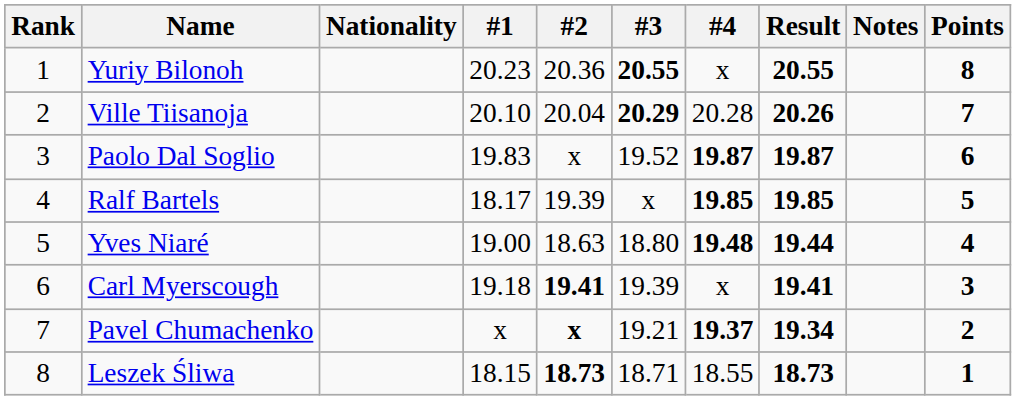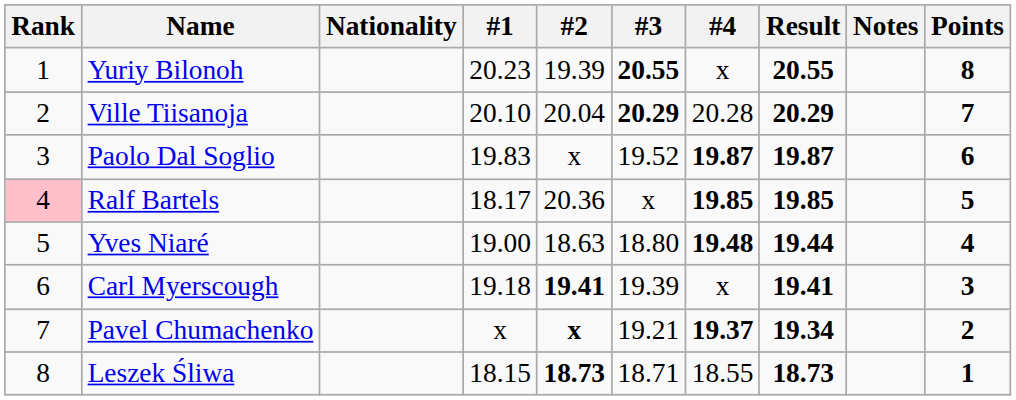 <table class="wikitable sortable" style="text-align:center">
 <tr>
 <th>Rank</th>
 <th>Name</th>
 <th>Nationality</th>
 <th>#1</th>
 <th>#2</th>
 <th>#3</th>
 <th>#4</th>
 <th>Result</th>
 <th>Notes</th>
 <th>Points</th>
 </tr>
 <tr>
 <td>1</td>
 <td align=left><a href='#'>Yuriy Bilonoh</a></td>
 <td align=left></td>
 <td>20.23</td>
-<td>20.36</td>
+<td>19.39</td>
 <td><strong>20.55</strong></td>
 <td>x</td>
 <td><strong>20.55</strong></td>
 <td></td>
 <td><strong>8</strong></td>
 </tr>
 <tr>
 <td>2</td>
 <td align=left><a href='#'>Ville Tiisanoja</a></td>
 <td align=left></td>
 <td>20.10</td>
 <td>20.04</td>
 <td><strong>20.29</strong></td>
 <td>20.28</td>
-<td><strong>20.26</strong></td>
+<td><strong>20.29</strong></td>
 <td></td>
 <td><strong>7</strong></td>
 </tr>
 <tr>
 <td>3</td>
 <td align=left><a href='#'>Paolo Dal Soglio</a></td>
 <td align=left></td>
 <td>19.83</td>
 <td>x</td>
 <td>19.52</td>
 <td><strong>19.87</strong></td>
 <td><strong>19.87</strong></td>
 <td></td>
 <td><strong>6</strong></td>
 </tr>
 <tr>
-<td>4</td>
+<td style="background: pink;">4</td>
 <td align=left><a href='#'>Ralf Bartels</a></td>
 <td align=left></td>
 <td>18.17</td>
-<td>19.39</td>
+<td>20.36</td>
 <td>x</td>
 <td><strong>19.85</strong></td>
 <td><strong>19.85</strong></td>
 <td></td>
 <td><strong>5</strong></td>
 </tr>
 <tr>
 <td>5</td>
 <td align=left><a href='#'>Yves Niaré</a></td>
 <td align=left></td>
 <td>19.00</td>
 <td>18.63</td>
 <td>18.80</td>
 <td><strong>19.48</strong></td>
 <td><strong>19.44</strong></td>
 <td></td>
 <td><strong>4</strong></td>
 </tr>
 <tr>
 <td>6</td>
 <td align=left><a href='#'>Carl Myerscough</a></td>
 <td align=left></td>
 <td>19.18</td>
 <td><strong>19.41</strong></td>
 <td>19.39</td>
 <td>x</td>
 <td><strong>19.41</strong></td>
 <td></td>
 <td><strong>3</strong></td>
 </tr>
 <tr>
 <td>7</td>
 <td align=left><a href='#'>Pavel Chumachenko</a></td>
 <td align=left></td>
 <td>x</td>
 <td><strong>x</strong></td>
 <td>19.21</td>
 <td><strong>19.37</strong></td>
 <td><strong>19.34</strong></td>
 <td></td>
 <td><strong>2</strong></td>
 </tr>
 <tr>
 <td>8</td>
 <td align=left><a href='#'>Leszek Śliwa</a></td>
 <td align=left></td>
 <td>18.15</td>
 <td><strong>18.73</strong></td>
 <td>18.71</td>
 <td>18.55</td>
 <td><strong>18.73</strong></td>
 <td></td>
 <td><strong>1</strong></td>
 </tr>
 </table>
